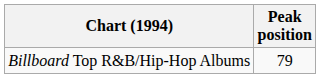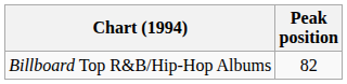 <table class="wikitable">
 <tr>
 <th>Chart (1994)</th>
 <th>Peak<br>position</th>
 </tr>
 <tr>
 <td><em>Billboard</em> Top R&B/Hip-Hop Albums</td>
-<td align="center">79</td>
+<td align="center">82</td>
 </tr>
 <tr>
 </tr>
 </table>
